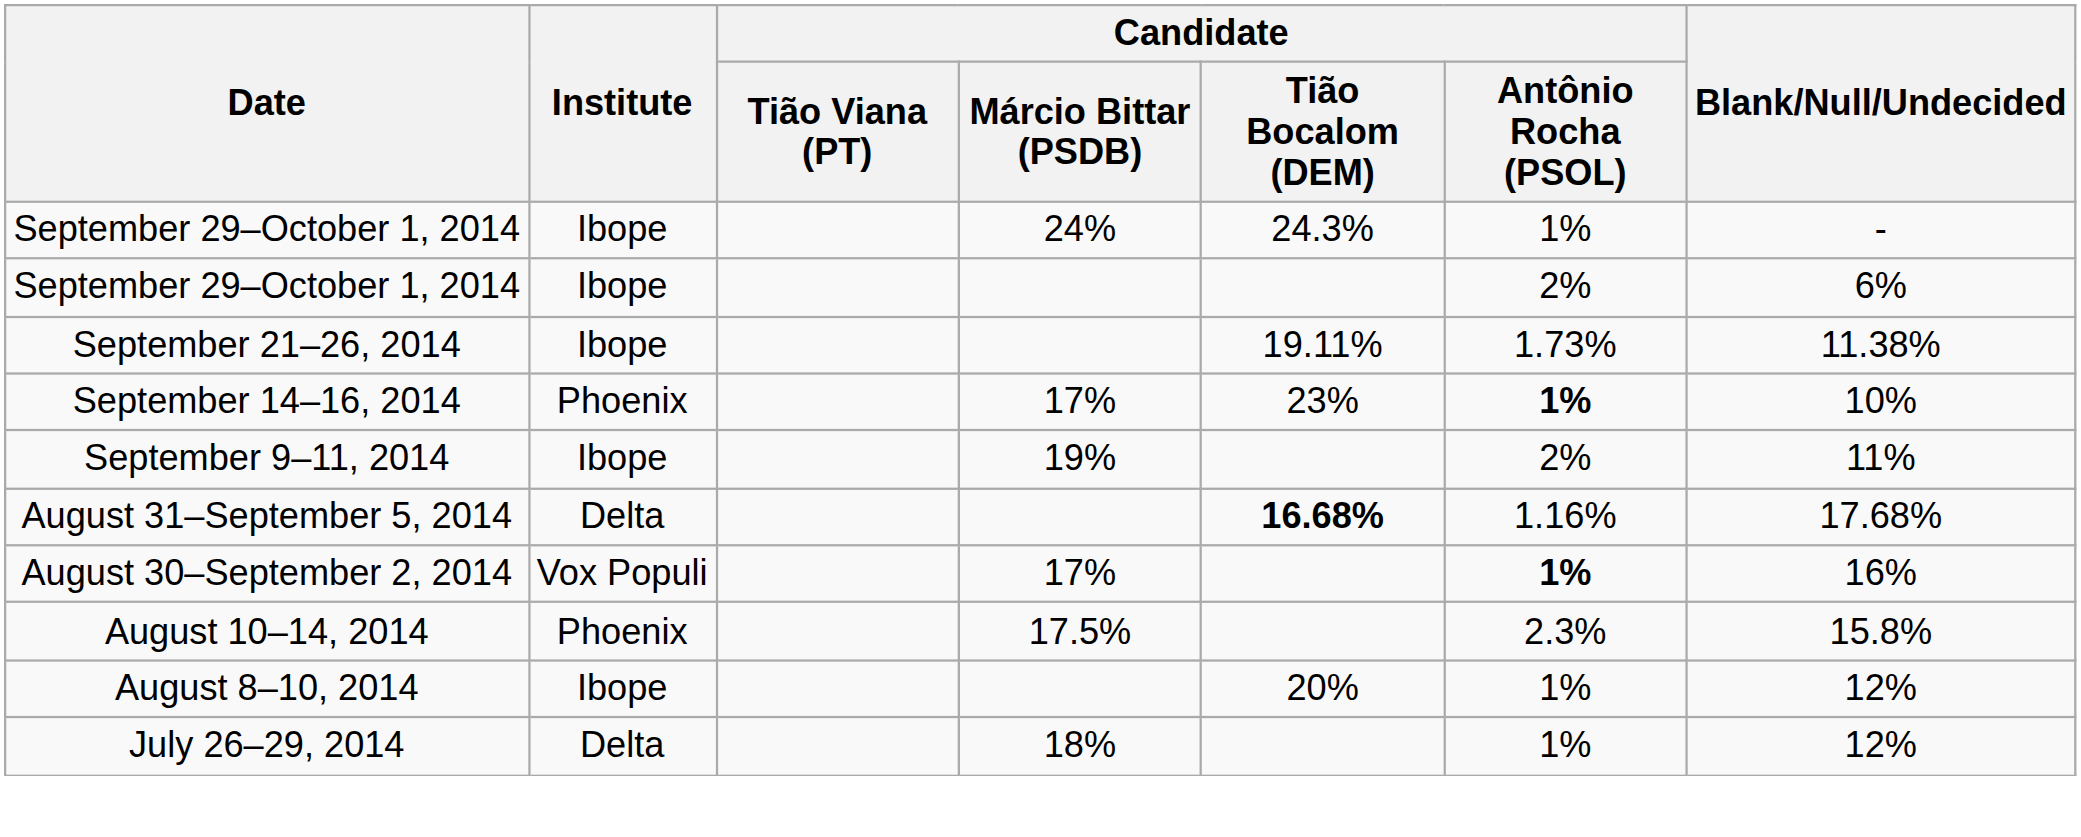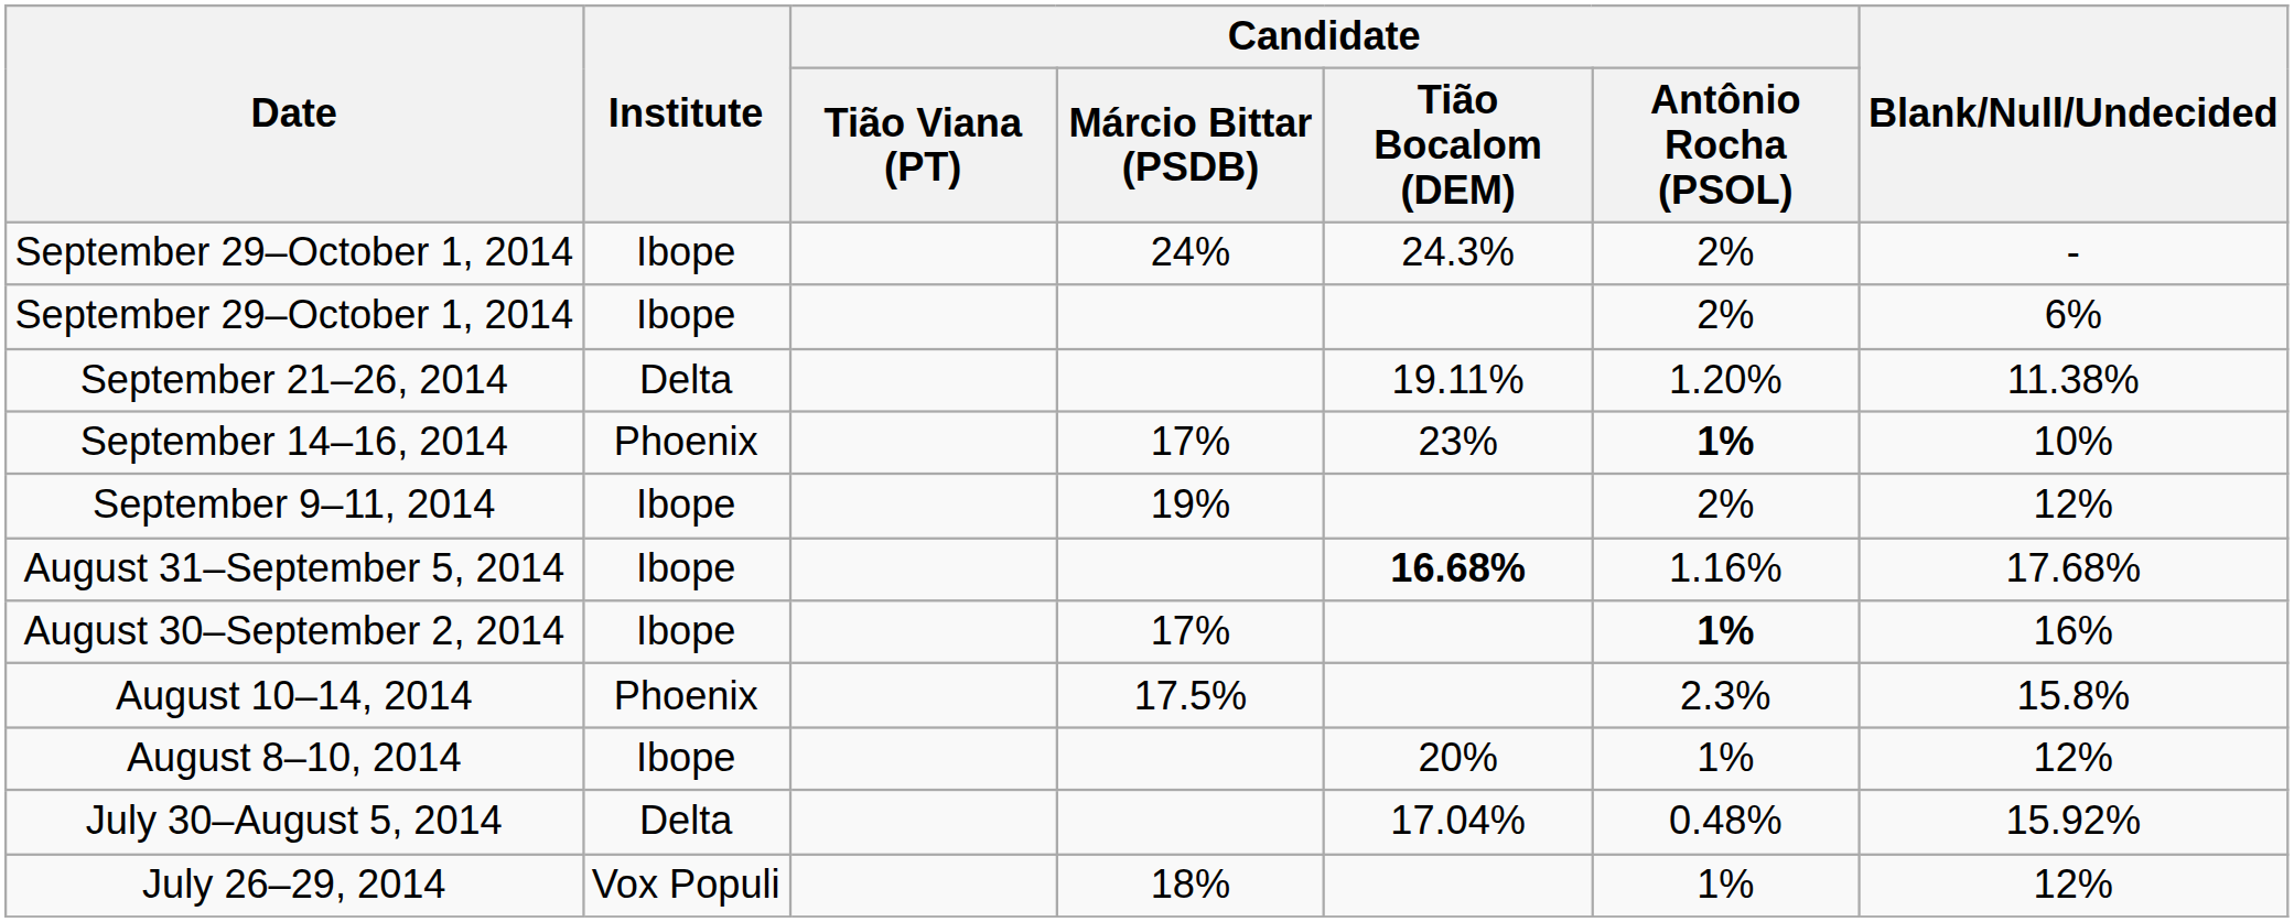 <table class=wikitable style=text-align:center;>
 <tr>
 <th rowspan=2>Date</th>
 <th rowspan=2>Institute</th>
 <th colspan=4>Candidate</th>
 <th rowspan=2>Blank/Null/Undecided</th>
 </tr>
 <tr>
 <th width=100>Tião Viana (PT)</th>
 <th width=100>Márcio Bittar (PSDB)</th>
 <th width=100>Tião Bocalom (DEM)</th>
 <th width=100>Antônio Rocha (PSOL)</th>
 </tr>
 <tr>
 <td>September 29–October 1, 2014</td>
 <td>Ibope</td>
 <td></td>
 <td>24%</td>
 <td>24.3%</td>
-<td>1%</td>
+<td>2%</td>
 <td>-</td>
 </tr>
 <tr>
 <td>September 29–October 1, 2014</td>
 <td>Ibope</td>
 <td></td>
 <td></td>
 <td></td>
 <td>2%</td>
 <td>6%</td>
 </tr>
 <tr>
 <td>September 21–26, 2014</td>
-<td>Ibope</td>
+<td>Delta</td>
 <td></td>
 <td></td>
 <td>19.11%</td>
-<td>1.73%</td>
+<td>1.20%</td>
 <td>11.38%</td>
 </tr>
 <tr>
 <td>September 14–16, 2014</td>
 <td>Phoenix</td>
 <td></td>
 <td>17%</td>
 <td>23%</td>
 <td><strong>1%</strong></td>
 <td>10%</td>
 </tr>
 <tr>
 <td>September 9–11, 2014</td>
 <td>Ibope</td>
 <td></td>
 <td>19%</td>
 <td></td>
 <td>2%</td>
-<td>11%</td>
+<td>12%</td>
 </tr>
 <tr>
 <td>August 31–September 5, 2014</td>
-<td>Delta</td>
+<td>Ibope</td>
 <td></td>
 <td></td>
 <td><strong>16.68%</strong></td>
 <td>1.16%</td>
 <td>17.68%</td>
 </tr>
 <tr>
 <td>August 30–September 2, 2014</td>
-<td>Vox Populi</td>
+<td>Ibope</td>
 <td></td>
 <td>17%</td>
 <td></td>
 <td><strong>1%</strong></td>
 <td>16%</td>
 </tr>
 <tr>
 <td>August 10–14, 2014</td>
 <td>Phoenix</td>
 <td></td>
 <td>17.5%</td>
 <td></td>
 <td>2.3%</td>
 <td>15.8%</td>
 </tr>
 <tr>
 <td>August 8–10, 2014</td>
 <td>Ibope</td>
 <td></td>
 <td></td>
 <td>20%</td>
 <td>1%</td>
 <td>12%</td>
 </tr>
 <tr>
+<td>July 30–August 5, 2014</td>
+<td>Delta</td>
+<td></td>
+<td></td>
+<td>17.04%</td>
+<td>0.48%</td>
+<td>15.92%</td>
+</tr>
+<tr>
 <td>July 26–29, 2014</td>
-<td>Delta</td>
+<td>Vox Populi</td>
 <td></td>
 <td>18%</td>
 <td></td>
 <td>1%</td>
 <td>12%</td>
 </tr>
 </table>
